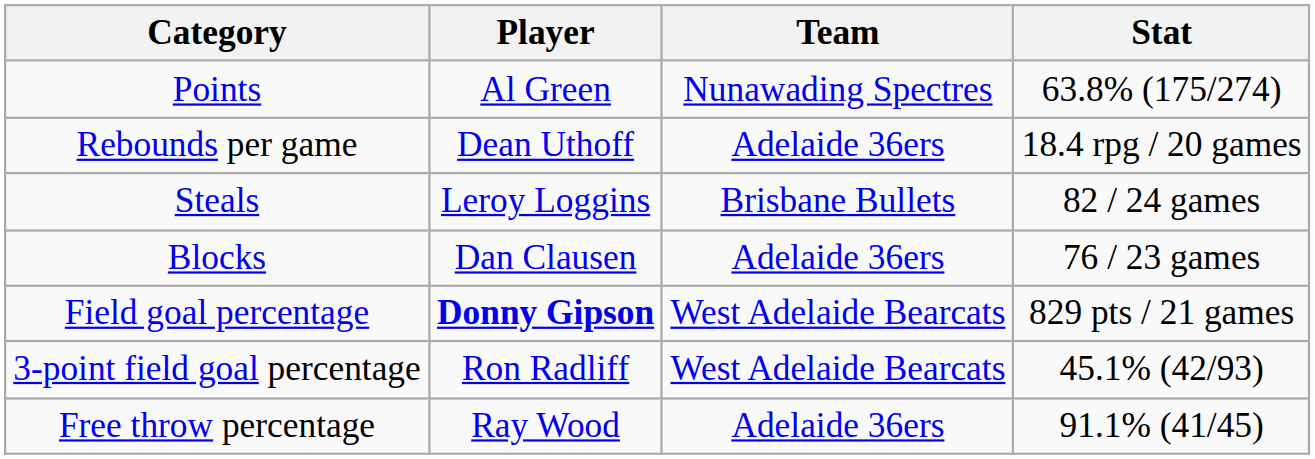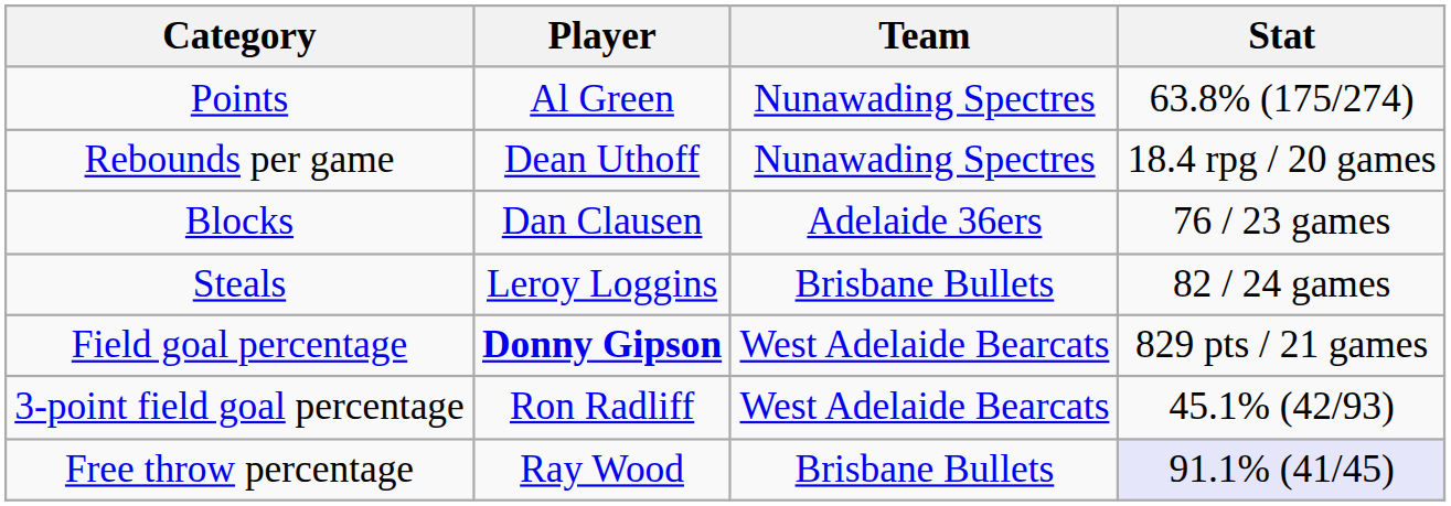 <table class="wikitable" style="text-align:center">
 <tr>
 <th>Category</th>
 <th>Player</th>
 <th>Team</th>
 <th>Stat</th>
 </tr>
 <tr>
 <td><a href='#'>Points</a></td>
 <td><a href='#'>Al Green</a></td>
 <td><a href='#'>Nunawading Spectres</a></td>
 <td>63.8% (175/274)</td>
 </tr>
 <tr>
 <td><a href='#'>Rebounds</a> per game</td>
 <td><a href='#'>Dean Uthoff</a></td>
+<td><a href='#'>Nunawading Spectres</a></td>
+<td>18.4 rpg / 20 games</td>
+</tr>
+<tr>
+<td><a href='#'>Blocks</a></td>
+<td><a href='#'>Dan Clausen</a></td>
 <td><a href='#'>Adelaide 36ers</a></td>
-<td>18.4 rpg / 20 games</td>
+<td>76 / 23 games</td>
 </tr>
 <tr>
 <td><a href='#'>Steals</a></td>
 <td><a href='#'>Leroy Loggins</a></td>
 <td><a href='#'>Brisbane Bullets</a></td>
 <td>82 / 24 games</td>
-</tr>
-<tr>
-<td><a href='#'>Blocks</a></td>
-<td><a href='#'>Dan Clausen</a></td>
-<td><a href='#'>Adelaide 36ers</a></td>
-<td>76 / 23 games</td>
 </tr>
 <tr>
 <td><a href='#'>Field goal percentage</a></td>
 <td><strong><a href='#'>Donny Gipson</a></strong></td>
 <td><a href='#'>West Adelaide Bearcats</a></td>
 <td>829 pts / 21 games</td>
 </tr>
 <tr>
 <td><a href='#'>3-point field goal</a> percentage</td>
 <td><a href='#'>Ron Radliff</a></td>
 <td><a href='#'>West Adelaide Bearcats</a></td>
 <td>45.1% (42/93)</td>
 </tr>
 <tr>
 <td><a href='#'>Free throw</a> percentage</td>
 <td><a href='#'>Ray Wood</a></td>
-<td><a href='#'>Adelaide 36ers</a></td>
-<td>91.1% (41/45)</td>
+<td><a href='#'>Brisbane Bullets</a></td>
+<td style="background: lavender;">91.1% (41/45)</td>
 </tr>
 </table>
